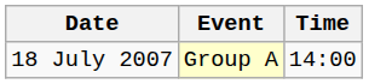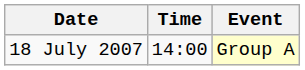 <table class = "wikitable" style="text-align:center;">
 <tr>
 <th>Date</th>
+<th>Time</th>
 <th>Event</th>
-<th>Time</th>
 </tr>
 <tr>
 <td>18 July 2007</td>
+<td>14:00</td>
 <td bgcolor=ffffcc>Group A</td>
-<td>14:00</td>
 </tr>
 </table>
